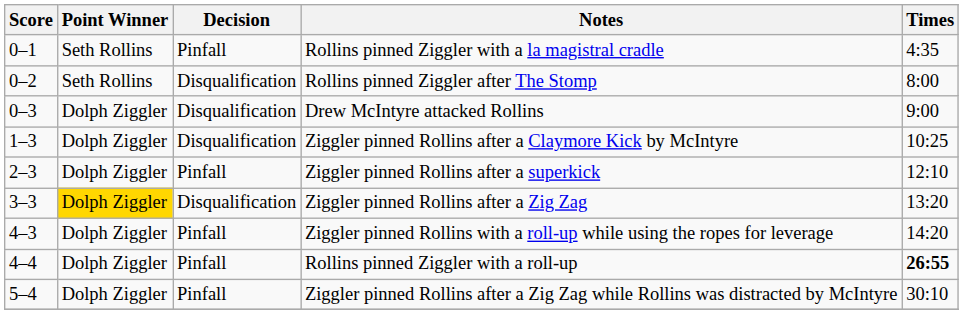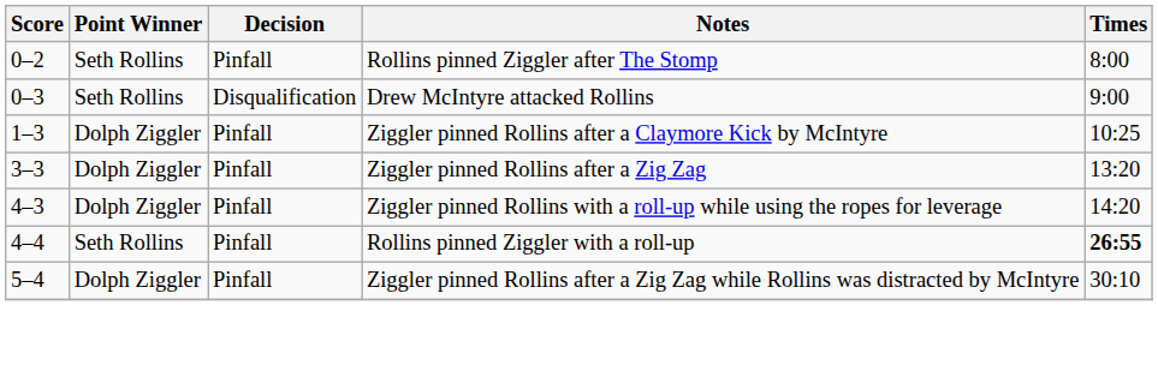 <table style="font-size: 85%" class="wikitable">
 <tr>
 <th><strong>Score</strong></th>
 <th><strong>Point Winner</strong></th>
 <th><strong>Decision</strong></th>
 <th><strong>Notes</strong></th>
 <th><strong>Times</strong></th>
 </tr>
 <tr>
-<td>0–1</td>
+<td>0–2</td>
 <td>Seth Rollins</td>
 <td>Pinfall</td>
-<td>Rollins pinned Ziggler with a <a href='#'>la magistral cradle</a></td>
-<td>4:35</td>
-</tr>
-<tr>
-<td>0–2</td>
-<td>Seth Rollins</td>
-<td>Disqualification</td>
 <td>Rollins pinned Ziggler after <a href='#'>The Stomp</a></td>
 <td>8:00</td>
 </tr>
 <tr>
 <td>0–3</td>
-<td>Dolph Ziggler</td>
+<td>Seth Rollins</td>
 <td>Disqualification</td>
 <td>Drew McIntyre attacked Rollins</td>
 <td>9:00</td>
 </tr>
 <tr>
 <td>1–3</td>
 <td>Dolph Ziggler</td>
-<td>Disqualification</td>
+<td>Pinfall</td>
 <td>Ziggler pinned Rollins after a <a href='#'>Claymore Kick</a> by McIntyre</td>
 <td>10:25</td>
 </tr>
 <tr>
-<td>2–3</td>
+<td>3–3</td>
 <td>Dolph Ziggler</td>
 <td>Pinfall</td>
-<td>Ziggler pinned Rollins after a <a href='#'>superkick</a></td>
-<td>12:10</td>
-</tr>
-<tr>
-<td>3–3</td>
-<td style="background: gold;">Dolph Ziggler</td>
-<td>Disqualification</td>
 <td>Ziggler pinned Rollins after a <a href='#'>Zig Zag</a></td>
 <td>13:20</td>
 </tr>
 <tr>
 <td>4–3</td>
 <td>Dolph Ziggler</td>
 <td>Pinfall</td>
 <td>Ziggler pinned Rollins with a <a href='#'>roll-up</a> while using the ropes for leverage</td>
 <td>14:20</td>
 </tr>
 <tr>
 <td>4–4</td>
-<td>Dolph Ziggler</td>
+<td>Seth Rollins</td>
 <td>Pinfall</td>
 <td>Rollins pinned Ziggler with a roll-up</td>
 <td><strong>26:55</strong></td>
 </tr>
 <tr>
 <td>5–4</td>
 <td>Dolph Ziggler</td>
 <td>Pinfall</td>
 <td>Ziggler pinned Rollins after a Zig Zag while Rollins was distracted by McIntyre</td>
 <td>30:10</td>
 </tr>
 <tr>
 </tr>
 </table>
